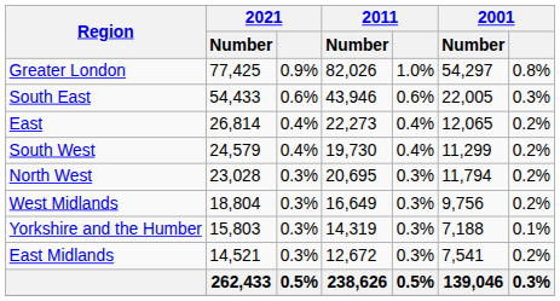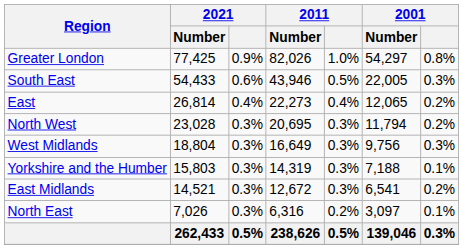 <table class="wikitable sortable">
 <tr>
 <th rowspan="2"><a href='#'>Region</a></th>
 <th colspan="2"><a href='#'>2021</a></th>
 <th colspan="2"><a href='#'>2011</a></th>
 <th colspan="2"><a href='#'>2001</a></th>
 </tr>
 <tr>
 <th>Number</th>
 <th></th>
 <th>Number</th>
 <th></th>
 <th>Number</th>
 <th></th>
 </tr>
 <tr>
 <td><a href='#'>Greater London</a></td>
 <td>77,425</td>
 <td>0.9%</td>
 <td>82,026</td>
 <td>1.0%</td>
 <td>54,297</td>
 <td>0.8%</td>
 </tr>
 <tr>
 <td><a href='#'>South East</a></td>
 <td>54,433</td>
 <td>0.6%</td>
 <td>43,946</td>
-<td>0.6%</td>
+<td>0.5%</td>
 <td>22,005</td>
 <td>0.3%</td>
 </tr>
 <tr>
 <td><a href='#'>East</a></td>
 <td>26,814</td>
 <td>0.4%</td>
 <td>22,273</td>
 <td>0.4%</td>
 <td>12,065</td>
-<td>0.2%</td>
-</tr>
-<tr>
-<td><a href='#'>South West</a></td>
-<td>24,579</td>
-<td>0.4%</td>
-<td>19,730</td>
-<td>0.4%</td>
-<td>11,299</td>
 <td>0.2%</td>
 </tr>
 <tr>
 <td><a href='#'>North West</a></td>
 <td>23,028</td>
 <td>0.3%</td>
 <td>20,695</td>
 <td>0.3%</td>
 <td>11,794</td>
 <td>0.2%</td>
 </tr>
 <tr>
 <td><a href='#'>West Midlands</a></td>
 <td>18,804</td>
 <td>0.3%</td>
 <td>16,649</td>
 <td>0.3%</td>
 <td>9,756</td>
-<td>0.2%</td>
+<td>0.3%</td>
 </tr>
 <tr>
 <td><a href='#'>Yorkshire and the Humber</a></td>
 <td>15,803</td>
 <td>0.3%</td>
 <td>14,319</td>
 <td>0.3%</td>
 <td>7,188</td>
 <td>0.1%</td>
 </tr>
 <tr>
 <td><a href='#'>East Midlands</a></td>
 <td>14,521</td>
 <td>0.3%</td>
 <td>12,672</td>
 <td>0.3%</td>
-<td>7,541</td>
+<td>6,541</td>
 <td>0.2%</td>
+</tr>
+<tr>
+<td><a href='#'>North East</a></td>
+<td>7,026</td>
+<td>0.3%</td>
+<td>6,316</td>
+<td>0.2%</td>
+<td>3,097</td>
+<td>0.1%</td>
 </tr>
 <tr>
 <th><strong></strong></th>
 <th><strong>262,433</strong></th>
 <th><strong>0.5%</strong></th>
 <th><strong>238,626</strong></th>
 <th><strong>0.5%</strong></th>
 <th><strong>139,046</strong></th>
 <th><strong>0.3%</strong></th>
 </tr>
 <tr>
 </tr>
 </table>
